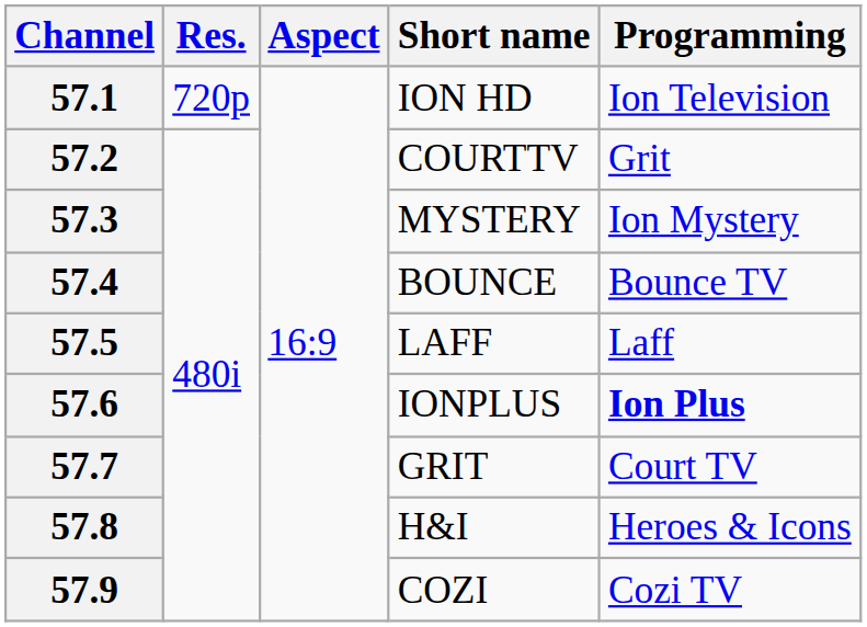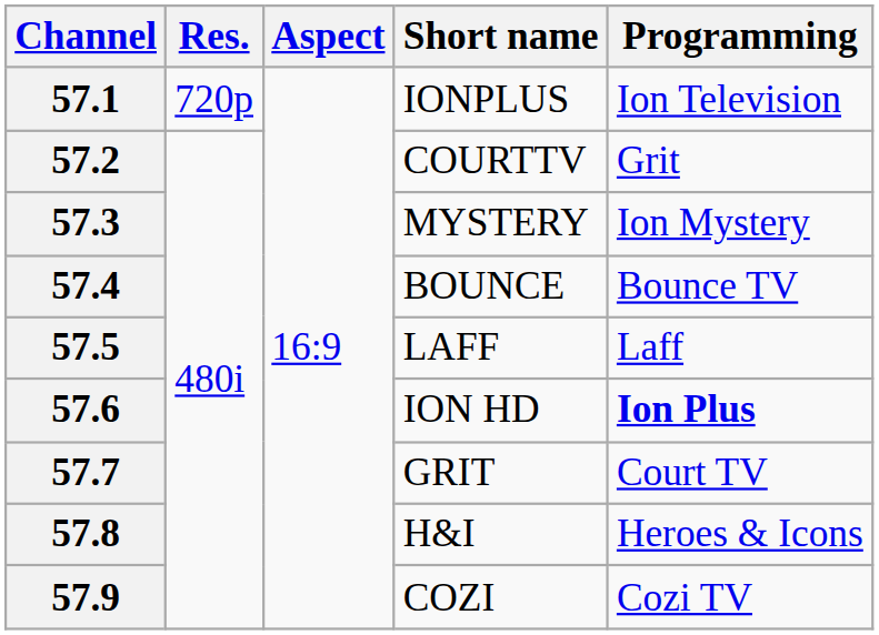 <table class="wikitable">
 <tr>
 <th scope = "col"><a href='#'>Channel</a></th>
 <th scope = "col"><a href='#'>Res.</a></th>
 <th scope = "col"><a href='#'>Aspect</a></th>
 <th scope = "col">Short name</th>
 <th scope = "col">Programming</th>
 </tr>
 <tr>
 <th scope = "row">57.1</th>
 <td><a href='#'>720p</a></td>
 <td rowspan=9><a href='#'>16:9</a></td>
-<td>ION HD</td>
+<td>IONPLUS</td>
 <td><a href='#'>Ion Television</a></td>
 </tr>
 <tr>
 <th scope = "row">57.2</th>
 <td rowspan=8><a href='#'>480i</a></td>
 <td>COURTTV</td>
 <td><a href='#'>Grit</a></td>
 </tr>
 <tr>
 <th scope = "row">57.3</th>
 <td>MYSTERY</td>
 <td><a href='#'>Ion Mystery</a></td>
 </tr>
 <tr>
 <th scope = "row">57.4</th>
 <td>BOUNCE</td>
 <td><a href='#'>Bounce TV</a></td>
 </tr>
 <tr>
 <th scope = "row">57.5</th>
 <td>LAFF</td>
 <td><a href='#'>Laff</a></td>
 </tr>
 <tr>
 <th scope = "row">57.6</th>
-<td>IONPLUS</td>
+<td>ION HD</td>
 <td><strong><a href='#'>Ion Plus</a></strong></td>
 </tr>
 <tr>
 <th scope = "row">57.7</th>
 <td>GRIT</td>
 <td><a href='#'>Court TV</a></td>
 </tr>
 <tr>
 <th scope = "row">57.8</th>
 <td>H&I</td>
 <td><a href='#'>Heroes & Icons</a></td>
 </tr>
 <tr>
 <th scope = "row">57.9</th>
 <td>COZI</td>
 <td><a href='#'>Cozi TV</a></td>
 </tr>
 </table>
